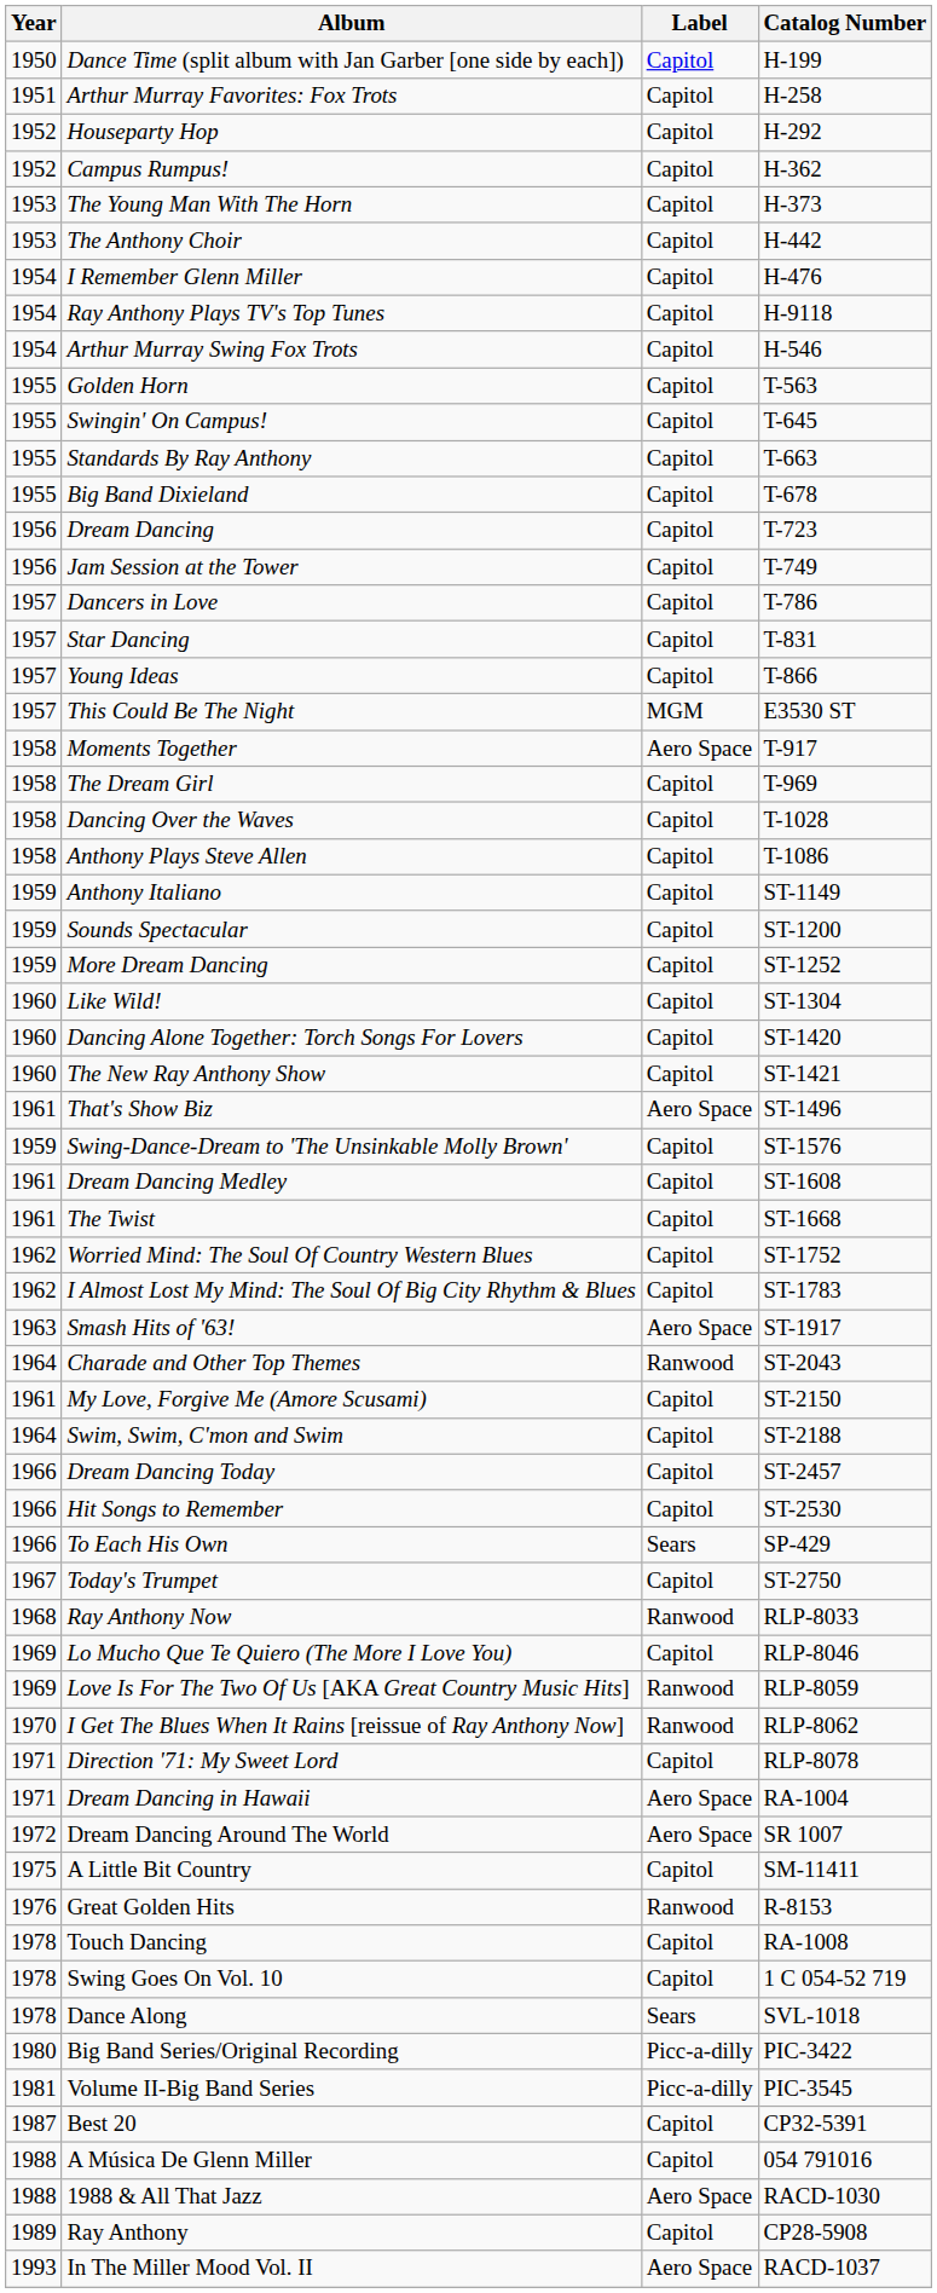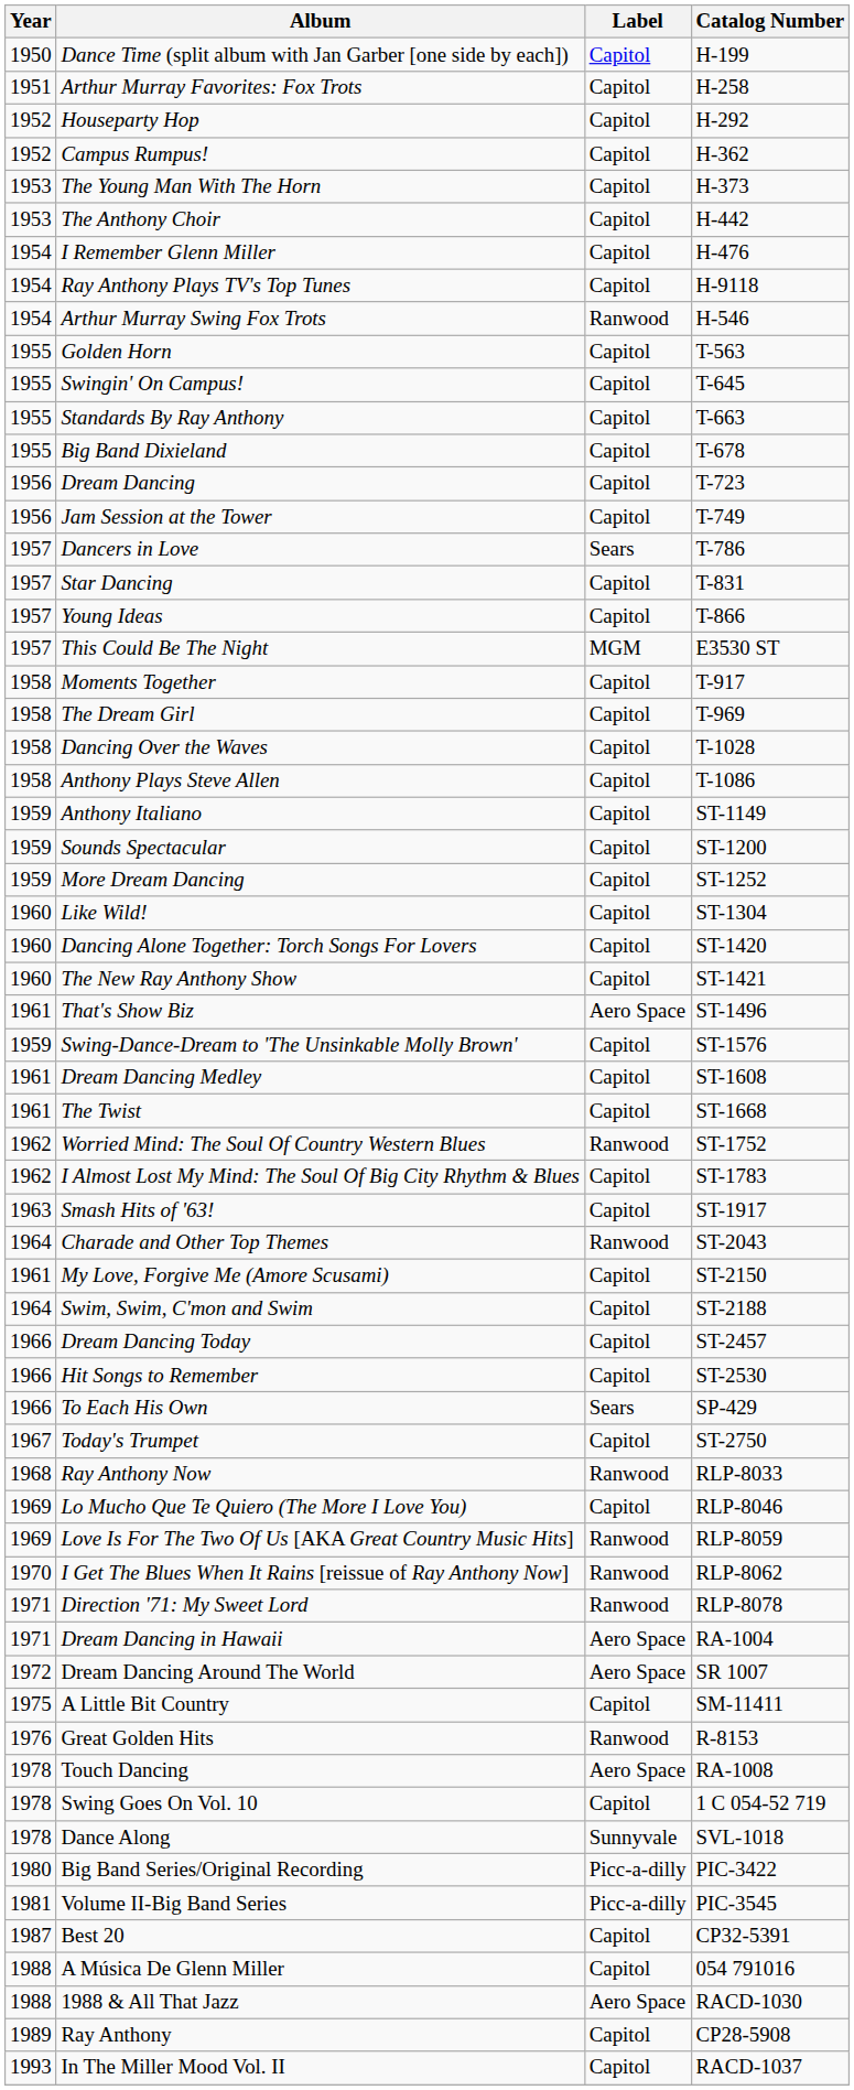 <table class="wikitable sortable">
 <tr>
 <th>Year</th>
 <th>Album</th>
 <th>Label</th>
 <th>Catalog Number</th>
 </tr>
 <tr>
 <td>1950</td>
 <td><em>Dance Time</em> (split album with Jan Garber [one side by each])</td>
 <td><a href='#'>Capitol</a></td>
 <td>H-199</td>
 </tr>
 <tr>
 <td>1951</td>
 <td><em>Arthur Murray Favorites: Fox Trots</em></td>
 <td>Capitol</td>
 <td>H-258</td>
 </tr>
 <tr>
 <td>1952</td>
 <td><em>Houseparty Hop</em></td>
 <td>Capitol</td>
 <td>H-292</td>
 </tr>
 <tr>
 <td>1952</td>
 <td><em>Campus Rumpus!</em></td>
 <td>Capitol</td>
 <td>H-362</td>
 </tr>
 <tr>
 <td>1953</td>
 <td><em>The Young Man With The <strong> </strong>Horn</em></td>
 <td>Capitol</td>
 <td>H-373</td>
 </tr>
 <tr>
 <td>1953</td>
 <td><em>The Anthony Choir</em></td>
 <td>Capitol</td>
 <td>H-442</td>
 </tr>
 <tr>
 <td>1954</td>
 <td><em>I Remember Glenn Miller</em></td>
 <td>Capitol</td>
 <td>H-476</td>
 </tr>
 <tr>
 <td>1954</td>
 <td><em>Ray Anthony Plays TV's Top Tunes</em></td>
 <td>Capitol</td>
 <td>H-9118</td>
 </tr>
 <tr>
 <td>1954</td>
 <td><em>Arthur Murray Swing Fox Trots</em></td>
-<td>Capitol</td>
+<td>Ranwood</td>
 <td>H-546</td>
 </tr>
 <tr>
 <td>1955</td>
 <td><em>Golden Horn</em></td>
 <td>Capitol</td>
 <td>T-563</td>
 </tr>
 <tr>
 <td>1955</td>
 <td><em>Swingin' On Campus!</em></td>
 <td>Capitol</td>
 <td>T-645</td>
 </tr>
 <tr>
 <td>1955</td>
 <td><em>Standards By Ray Anthony</em></td>
 <td>Capitol</td>
 <td>T-663</td>
 </tr>
 <tr>
 <td>1955</td>
 <td><em>Big Band Dixieland</em></td>
 <td>Capitol</td>
 <td>T-678</td>
 </tr>
 <tr>
 <td>1956</td>
 <td><em>Dream Dancing</em></td>
 <td>Capitol</td>
 <td>T-723</td>
 </tr>
 <tr>
 <td>1956</td>
 <td><em>Jam Session at the Tower</em></td>
 <td>Capitol</td>
 <td>T-749</td>
 </tr>
 <tr>
 <td>1957</td>
 <td><em>Dancers in Love</em></td>
-<td>Capitol</td>
+<td>Sears</td>
 <td>T-786</td>
 </tr>
 <tr>
 <td>1957</td>
 <td><em>Star Dancing</em></td>
 <td>Capitol</td>
 <td>T-831</td>
 </tr>
 <tr>
 <td>1957</td>
 <td><em>Young Ideas</em></td>
 <td>Capitol</td>
 <td>T-866</td>
 </tr>
 <tr>
 <td>1957</td>
 <td><em>This Could Be The Night</em></td>
 <td>MGM</td>
 <td>E3530 ST</td>
 </tr>
 <tr>
 <td>1958</td>
 <td><em>Moments Together</em></td>
-<td>Aero Space</td>
+<td>Capitol</td>
 <td>T-917</td>
 </tr>
 <tr>
 <td>1958</td>
 <td><em>The Dream Girl</em></td>
 <td>Capitol</td>
 <td>T-969</td>
 </tr>
 <tr>
 <td>1958</td>
 <td><em>Dancing Over the Waves</em></td>
 <td>Capitol</td>
 <td>T-1028</td>
 </tr>
 <tr>
 <td>1958</td>
 <td><em>Anthony Plays Steve Allen</em></td>
 <td>Capitol</td>
 <td>T-1086</td>
 </tr>
 <tr>
 <td>1959</td>
 <td><em>Anthony Italiano</em></td>
 <td>Capitol</td>
 <td>ST-1149</td>
 </tr>
 <tr>
 <td>1959</td>
 <td><em>Sounds Spectacular</em></td>
 <td>Capitol</td>
 <td>ST-1200</td>
 </tr>
 <tr>
 <td>1959</td>
 <td><em>More Dream Dancing</em></td>
 <td>Capitol</td>
 <td>ST-1252</td>
 </tr>
 <tr>
 <td>1960</td>
 <td><em>Like Wild!</em></td>
 <td>Capitol</td>
 <td>ST-1304</td>
 </tr>
 <tr>
 <td>1960</td>
 <td><em>Dancing Alone Together: Torch Songs For Lovers</em></td>
 <td>Capitol</td>
 <td>ST-1420</td>
 </tr>
 <tr>
 <td>1960</td>
 <td><em>The New Ray Anthony Show</em></td>
 <td>Capitol</td>
 <td>ST-1421</td>
 </tr>
 <tr>
 <td>1961</td>
 <td><em>That's Show Biz</em></td>
 <td>Aero Space</td>
 <td>ST-1496</td>
 </tr>
 <tr>
 <td>1959</td>
 <td><em>Swing-Dance-Dream to 'The Unsinkable Molly Brown' </em></td>
 <td>Capitol</td>
 <td>ST-1576</td>
 </tr>
 <tr>
 <td>1961</td>
 <td><em>Dream Dancing Medley</em></td>
 <td>Capitol</td>
 <td>ST-1608</td>
 </tr>
 <tr>
 <td>1961</td>
 <td><em>The Twist</em></td>
 <td>Capitol</td>
 <td>ST-1668</td>
 </tr>
 <tr>
 <td>1962</td>
 <td><em>Worried Mind: The Soul Of Country Western Blues</em></td>
-<td>Capitol</td>
+<td>Ranwood</td>
 <td>ST-1752</td>
 </tr>
 <tr>
 <td>1962</td>
 <td><em>I Almost Lost My Mind: The Soul Of Big City Rhythm & Blues</em></td>
 <td>Capitol</td>
 <td>ST-1783</td>
 </tr>
 <tr>
 <td>1963</td>
 <td><em>Smash Hits of '63!</em></td>
-<td>Aero Space</td>
+<td>Capitol</td>
 <td>ST-1917</td>
 </tr>
 <tr>
 <td>1964</td>
 <td><em>Charade and Other Top Themes</em></td>
 <td>Ranwood</td>
 <td>ST-2043</td>
 </tr>
 <tr>
 <td>1961</td>
 <td><em>My Love, Forgive Me (Amore Scusami)</em></td>
 <td>Capitol</td>
 <td>ST-2150</td>
 </tr>
 <tr>
 <td>1964</td>
 <td><em>Swim, Swim, C'mon and Swim</em></td>
 <td>Capitol</td>
 <td>ST-2188</td>
 </tr>
 <tr>
 <td>1966</td>
 <td><em>Dream Dancing Today</em></td>
 <td>Capitol</td>
 <td>ST-2457</td>
 </tr>
 <tr>
 <td>1966</td>
 <td><em>Hit Songs to Remember</em></td>
 <td>Capitol</td>
 <td>ST-2530</td>
 </tr>
 <tr>
 <td>1966</td>
 <td><em>To Each His Own</em></td>
 <td>Sears</td>
 <td>SP-429</td>
 </tr>
 <tr>
 <td>1967</td>
 <td><em>Today's Trumpet</em></td>
 <td>Capitol</td>
 <td>ST-2750</td>
 </tr>
 <tr>
 <td>1968</td>
 <td><em>Ray Anthony Now</em></td>
 <td>Ranwood</td>
 <td>RLP-8033</td>
 </tr>
 <tr>
 <td>1969</td>
 <td><em>Lo Mucho Que Te Quiero (The More I Love You)</em></td>
 <td>Capitol</td>
 <td>RLP-8046</td>
 </tr>
 <tr>
 <td>1969</td>
 <td><em>Love Is For The Two Of Us</em> [AKA <em>Great Country Music Hits</em>]</td>
 <td>Ranwood</td>
 <td>RLP-8059</td>
 </tr>
 <tr>
 <td>1970</td>
 <td><em>I Get The Blues When It Rains</em> [reissue of <em>Ray Anthony Now</em>]</td>
 <td>Ranwood</td>
 <td>RLP-8062</td>
 </tr>
 <tr>
 <td>1971</td>
 <td><em>Direction '71: My Sweet Lord</em></td>
-<td>Capitol</td>
+<td>Ranwood</td>
 <td>RLP-8078</td>
 </tr>
 <tr>
 <td>1971</td>
 <td><em>Dream Dancing in Hawaii</em></td>
 <td>Aero Space</td>
 <td>RA-1004</td>
 </tr>
 <tr>
 <td>1972</td>
 <td>Dream Dancing Around The World</td>
 <td>Aero Space</td>
 <td>SR 1007</td>
 </tr>
 <tr>
 <td>1975</td>
 <td>A Little Bit Country</td>
 <td>Capitol</td>
 <td>SM-11411</td>
 </tr>
 <tr>
 <td>1976</td>
 <td>Great Golden Hits</td>
 <td>Ranwood</td>
 <td>R-8153</td>
 </tr>
 <tr>
 <td>1978</td>
 <td>Touch Dancing</td>
-<td>Capitol</td>
+<td>Aero Space</td>
 <td>RA-1008</td>
 </tr>
 <tr>
 <td>1978</td>
 <td>Swing Goes On Vol. 10</td>
 <td>Capitol</td>
 <td>1 C 054-52 719</td>
 </tr>
 <tr>
 <td>1978</td>
 <td>Dance Along</td>
-<td>Sears</td>
+<td>Sunnyvale</td>
 <td>SVL-1018</td>
 </tr>
 <tr>
 <td>1980</td>
 <td>Big Band Series/Original Recording</td>
 <td>Picc-a-dilly</td>
 <td>PIC-3422</td>
 </tr>
 <tr>
 <td>1981</td>
 <td>Volume II-Big Band Series</td>
 <td>Picc-a-dilly</td>
 <td>PIC-3545</td>
 </tr>
 <tr>
 <td>1987</td>
 <td>Best 20</td>
 <td>Capitol</td>
 <td>CP32-5391</td>
 </tr>
 <tr>
 <td>1988</td>
 <td>A Música De Glenn Miller</td>
 <td>Capitol</td>
 <td>054 791016</td>
 </tr>
 <tr>
 <td>1988</td>
 <td>1988 & All That Jazz</td>
 <td>Aero Space</td>
 <td>RACD-1030</td>
 </tr>
 <tr>
 <td>1989</td>
 <td>Ray Anthony</td>
 <td>Capitol</td>
 <td>CP28-5908</td>
 </tr>
 <tr>
 <td>1993</td>
 <td>In The Miller Mood Vol. II</td>
-<td>Aero Space</td>
+<td>Capitol</td>
 <td>RACD-1037</td>
 </tr>
 <tr>
 </tr>
 </table>
